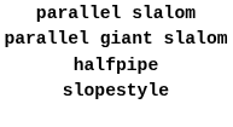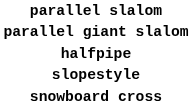 <table>
 <tr>
 <th scope="row">parallel slalom<br></th>
 <td></td>
 <td></td>
 <td></td>
 </tr>
 <tr>
 <th scope="row">parallel giant slalom<br></th>
 <td></td>
 <td></td>
 <td></td>
 </tr>
 <tr>
 <th scope="row">halfpipe<br></th>
 <td></td>
 <td></td>
 <td></td>
 </tr>
 <tr>
 <th scope="row">slopestyle<br></th>
 <td></td>
 <td></td>
 <td></td>
 </tr>
+<tr>
+<th scope="row">snowboard cross<br></th>
+<td></td>
+<td></td>
+<td></td>
+</tr>
 </table>
